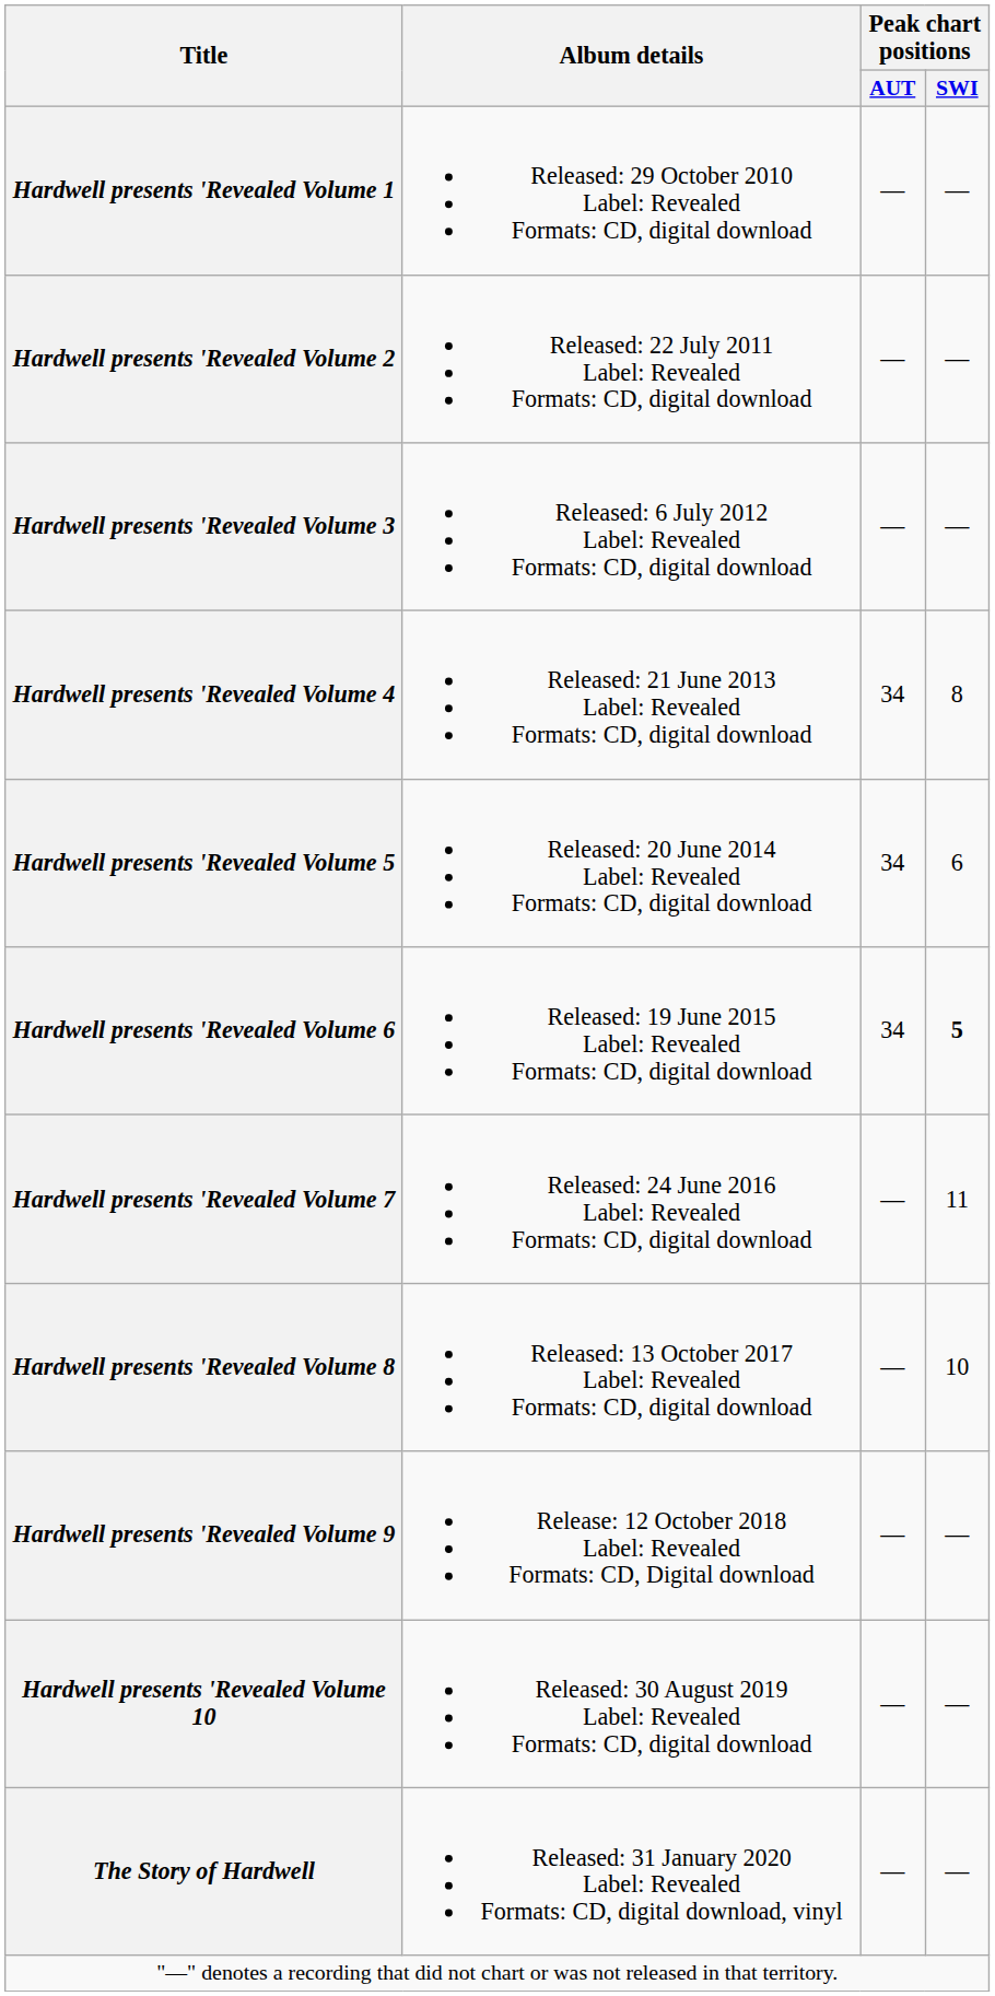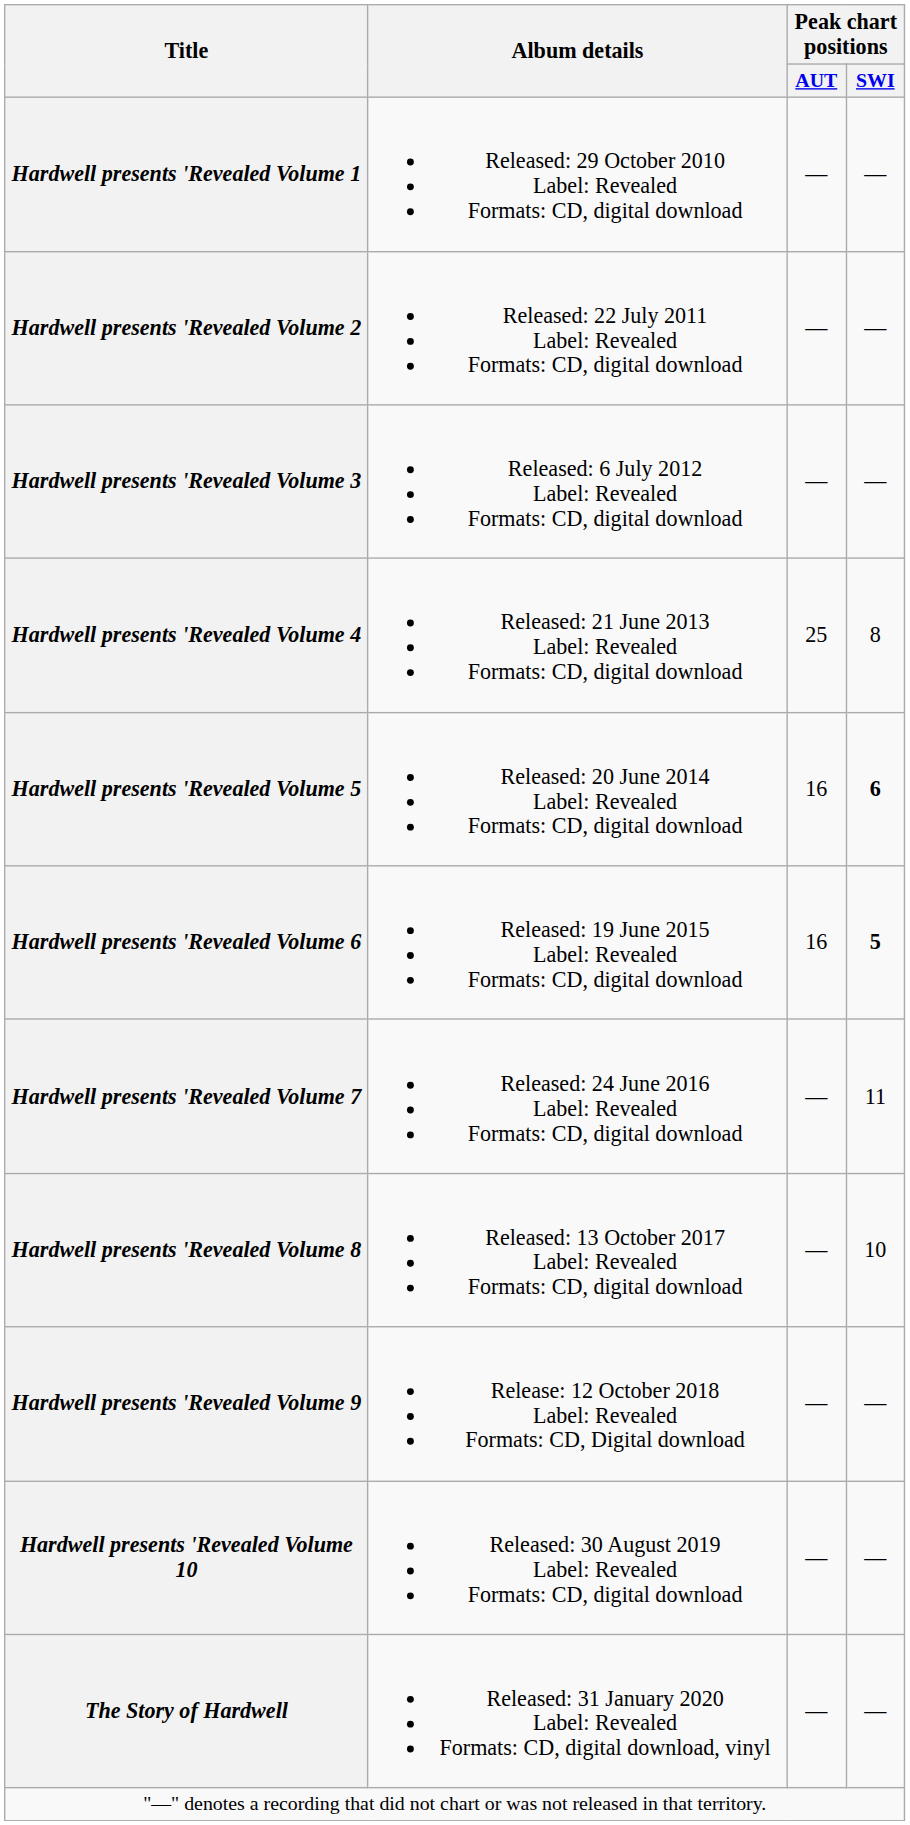 <table class="wikitable plainrowheaders" style="text-align:center;">
 <tr>
 <th scope="col" rowspan="2" style="width:16em;">Title</th>
 <th scope="col" rowspan="2" style="width:18.5em;">Album details</th>
 <th scope="col" colspan="2">Peak chart positions</th>
 </tr>
 <tr>
 <th scope="col" style="width:2.5em;font-size:90%;"><a href='#'>AUT</a><br></th>
 <th scope="col" style="width:2.5em;font-size:90%;"><a href='#'>SWI</a><br></th>
 </tr>
 <tr>
 <th scope="row"><em>Hardwell presents 'Revealed Volume 1</em></th>
 <td><br><ul><li>Released: 29 October 2010</li><li>Label: Revealed</li><li>Formats: CD, digital download</li></ul></td>
 <td>—</td>
 <td>—</td>
 </tr>
 <tr>
 <th scope="row"><em>Hardwell presents 'Revealed Volume 2</em></th>
 <td><br><ul><li>Released: 22 July 2011</li><li>Label: Revealed</li><li>Formats: CD, digital download</li></ul></td>
 <td>—</td>
 <td>—</td>
 </tr>
 <tr>
 <th scope="row"><em>Hardwell presents 'Revealed Volume 3</em></th>
 <td><br><ul><li>Released: 6 July 2012</li><li>Label: Revealed</li><li>Formats: CD, digital download</li></ul></td>
 <td>—</td>
 <td>—</td>
 </tr>
 <tr>
 <th scope="row"><em>Hardwell presents 'Revealed Volume 4</em></th>
 <td><br><ul><li>Released: 21 June 2013</li><li>Label: Revealed</li><li>Formats: CD, digital download</li></ul></td>
-<td>34</td>
+<td>25</td>
 <td>8</td>
 </tr>
 <tr>
 <th scope="row"><em>Hardwell presents 'Revealed Volume 5</em></th>
 <td><br><ul><li>Released: 20 June 2014</li><li>Label: Revealed</li><li>Formats: CD, digital download</li></ul></td>
-<td>34</td>
-<td>6</td>
+<td>16</td>
+<td><strong>6</strong></td>
 </tr>
 <tr>
 <th scope="row"><em>Hardwell presents 'Revealed Volume 6</em></th>
 <td><br><ul><li>Released: 19 June 2015</li><li>Label: Revealed</li><li>Formats: CD, digital download</li></ul></td>
-<td>34</td>
+<td>16</td>
 <td><strong>5</strong></td>
 </tr>
 <tr>
 <th scope="row"><em>Hardwell presents 'Revealed Volume 7</em></th>
 <td><br><ul><li>Released: 24 June 2016</li><li>Label: Revealed</li><li>Formats: CD, digital download</li></ul></td>
 <td>—</td>
 <td>11</td>
 </tr>
 <tr>
 <th scope="row"><em>Hardwell presents 'Revealed Volume 8</em></th>
 <td><br><ul><li>Released: 13 October 2017</li><li>Label: Revealed</li><li>Formats: CD, digital download</li></ul></td>
 <td>—</td>
 <td>10</td>
 </tr>
 <tr>
 <th scope="row"><em>Hardwell presents 'Revealed Volume 9</em></th>
 <td><br><ul><li>Release: 12 October 2018</li><li>Label: Revealed</li><li>Formats: CD, Digital download</li></ul></td>
 <td>—</td>
 <td>—</td>
 </tr>
 <tr>
 <th scope="row"><em>Hardwell presents 'Revealed Volume 10</em></th>
 <td><br><ul><li>Released: 30 August 2019</li><li>Label: Revealed</li><li>Formats: CD, digital download</li></ul></td>
 <td>—</td>
 <td>—</td>
 </tr>
 <tr>
 <th scope="row"><em>The Story of Hardwell</em></th>
 <td><br><ul><li>Released: 31 January 2020</li><li>Label: Revealed</li><li>Formats: CD, digital download, vinyl</li></ul></td>
 <td>—</td>
 <td>—</td>
 </tr>
 <tr>
 <td colspan="4" style="font-size:90%">"—" denotes a recording that did not chart or was not released in that territory.</td>
 </tr>
 </table>
